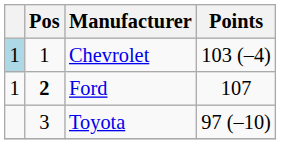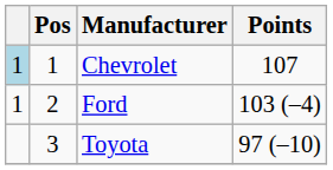 <table class="wikitable" style="font-size: 95%">
 <tr>
 <th></th>
 <th>Pos</th>
 <th>Manufacturer</th>
 <th>Points</th>
 </tr>
 <tr>
 <td align="left" style="background: lightblue;"> 1</td>
 <td style="text-align:center;">1</td>
 <td><a href='#'>Chevrolet</a></td>
-<td style="text-align:center;">103 (–4)</td>
+<td style="text-align:center;">107</td>
 </tr>
 <tr>
 <td align="left"> 1</td>
-<td style="text-align:center;"><strong>2</strong></td>
+<td style="text-align:center;">2</td>
 <td><a href='#'>Ford</a></td>
-<td style="text-align:center;">107</td>
+<td style="text-align:center;">103 (–4)</td>
 </tr>
 <tr>
 <td align="left"></td>
 <td style="text-align:center;">3</td>
 <td><a href='#'>Toyota</a></td>
 <td style="text-align:center;">97 (–10)</td>
 </tr>
 <tr class="sortbottom">
 </tr>
 </table>
